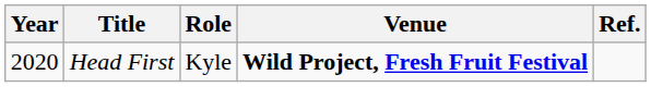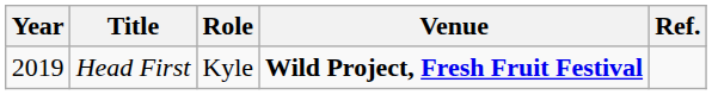 <table class="wikitable">
 <tr>
 <th>Year</th>
 <th>Title</th>
 <th>Role</th>
 <th>Venue</th>
 <th>Ref.</th>
 </tr>
 <tr>
-<td>2020</td>
+<td>2019</td>
 <td><em>Head First</em></td>
 <td>Kyle</td>
 <td><strong>Wild Project, <a href='#'>Fresh Fruit Festival</a></strong></td>
 <td></td>
 </tr>
 </table>
